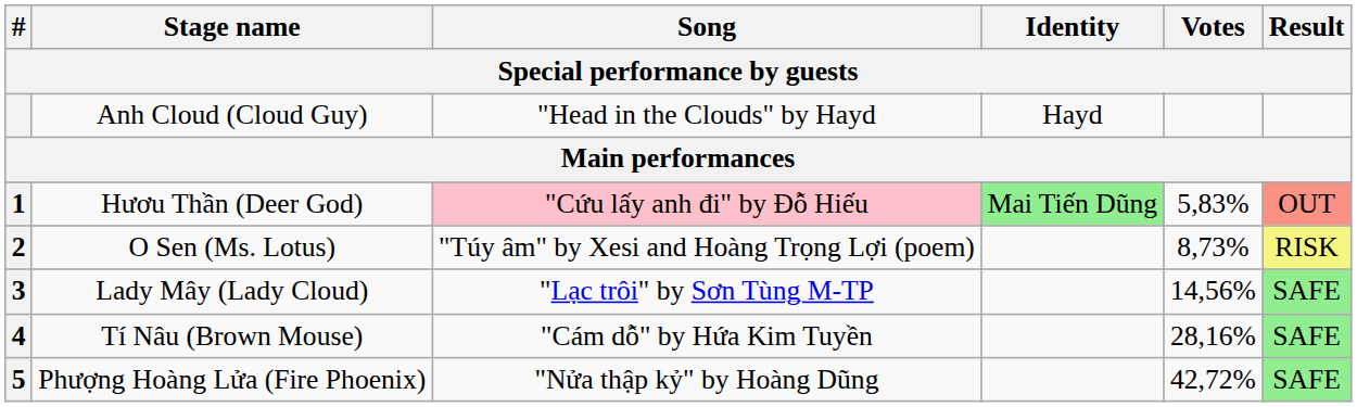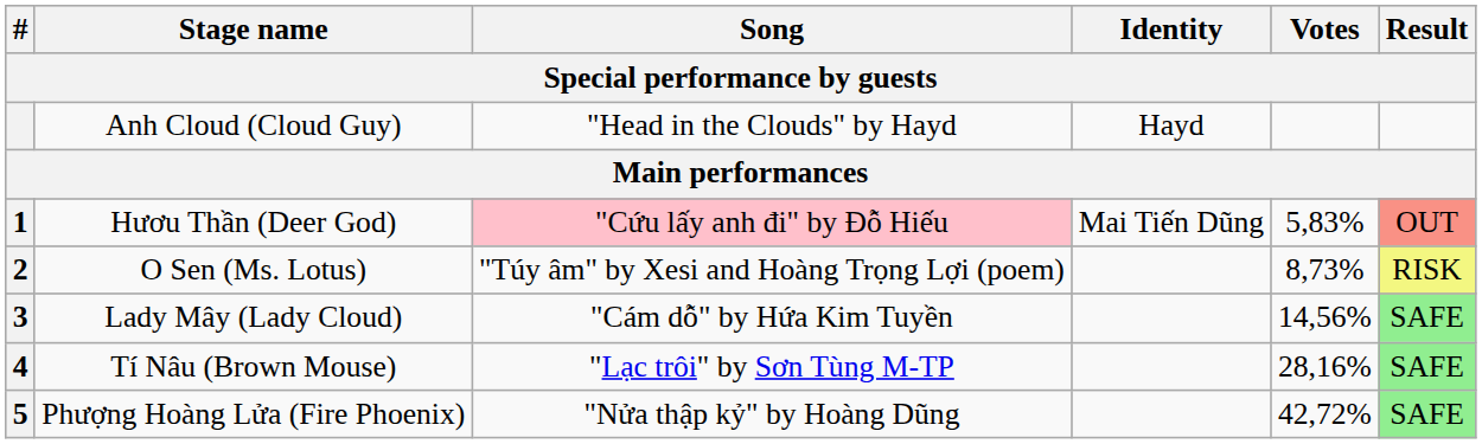 <table class="wikitable plainrowheaders" style="text-align: center;">
 <tr>
 <th>#</th>
 <th>Stage name</th>
 <th>Song</th>
 <th>Identity</th>
 <th>Votes</th>
 <th>Result</th>
 </tr>
 <tr>
 <th colspan="7">Special performance by guests</th>
 </tr>
 <tr>
 <th></th>
 <td>Anh Cloud (Cloud Guy)</td>
 <td>"Head in the Clouds" by Hayd</td>
 <td>Hayd</td>
 <td></td>
 <td></td>
 </tr>
 <tr>
 <th colspan="7">Main performances</th>
 </tr>
 <tr>
 <th>1</th>
 <td>Hươu Thần (Deer God)</td>
 <td style="background: pink;">"Cứu lấy anh đi" by Đỗ Hiếu</td>
-<td style="background: lightgreen;">Mai Tiến Dũng</td>
+<td>Mai Tiến Dũng</td>
 <td>5,83%</td>
 <td bgcolor="#F99185">OUT</td>
 </tr>
 <tr>
 <th>2</th>
 <td>O Sen (Ms. Lotus)</td>
 <td>"Túy âm" by Xesi and Hoàng Trọng Lợi (poem)</td>
 <td></td>
 <td>8,73%</td>
 <td bgcolor="#F3F781">RISK</td>
 </tr>
 <tr>
 <th>3</th>
 <td>Lady Mây (Lady Cloud)</td>
-<td>"<a href='#'>Lạc trôi</a>" by <a href='#'>Sơn Tùng M-TP</a></td>
+<td>"Cám dỗ" by Hứa Kim Tuyền</td>
 <td></td>
 <td>14,56%</td>
 <td bgcolor=lightgreen>SAFE</td>
 </tr>
 <tr>
 <th>4</th>
 <td>Tí Nâu (Brown Mouse)</td>
-<td>"Cám dỗ" by Hứa Kim Tuyền</td>
+<td>"<a href='#'>Lạc trôi</a>" by <a href='#'>Sơn Tùng M-TP</a></td>
 <td></td>
 <td>28,16%</td>
 <td bgcolor=lightgreen>SAFE</td>
 </tr>
 <tr>
 <th>5</th>
 <td>Phượng Hoàng Lửa (Fire Phoenix)</td>
 <td>"Nửa thập kỷ" by Hoàng Dũng</td>
 <td></td>
 <td>42,72%</td>
 <td bgcolor=lightgreen>SAFE</td>
 </tr>
 </table>
